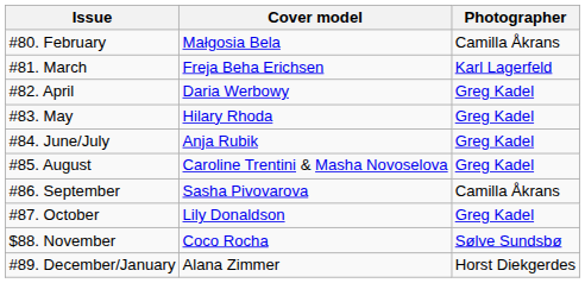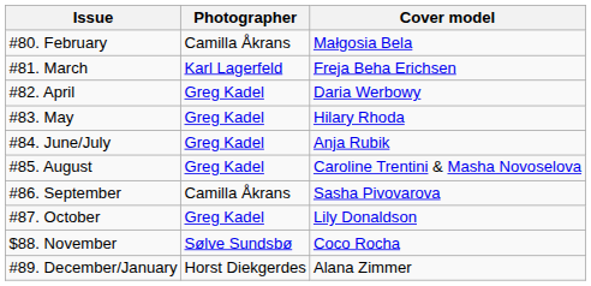 <table class="sortable wikitable">
 <tr>
 <th>Issue</th>
+<th>Photographer</th>
 <th>Cover model</th>
-<th>Photographer</th>
 </tr>
 <tr>
 <td>#80. February</td>
+<td>Camilla Åkrans</td>
 <td><a href='#'>Małgosia Bela</a></td>
-<td>Camilla Åkrans</td>
 </tr>
 <tr>
 <td>#81. March</td>
+<td><a href='#'>Karl Lagerfeld</a></td>
 <td><a href='#'>Freja Beha Erichsen</a></td>
-<td><a href='#'>Karl Lagerfeld</a></td>
 </tr>
 <tr>
 <td>#82. April</td>
+<td><a href='#'>Greg Kadel</a></td>
 <td><a href='#'>Daria Werbowy</a></td>
-<td><a href='#'>Greg Kadel</a></td>
 </tr>
 <tr>
 <td>#83. May</td>
+<td><a href='#'>Greg Kadel</a></td>
 <td><a href='#'>Hilary Rhoda</a></td>
-<td><a href='#'>Greg Kadel</a></td>
 </tr>
 <tr>
 <td>#84. June/July</td>
+<td><a href='#'>Greg Kadel</a></td>
 <td><a href='#'>Anja Rubik</a></td>
-<td><a href='#'>Greg Kadel</a></td>
 </tr>
 <tr>
 <td>#85. August</td>
+<td><a href='#'>Greg Kadel</a></td>
 <td><a href='#'>Caroline Trentini</a> & <a href='#'>Masha Novoselova</a></td>
-<td><a href='#'>Greg Kadel</a></td>
 </tr>
 <tr>
 <td>#86. September</td>
+<td>Camilla Åkrans</td>
 <td><a href='#'>Sasha Pivovarova</a></td>
-<td>Camilla Åkrans</td>
 </tr>
 <tr>
 <td>#87. October</td>
+<td><a href='#'>Greg Kadel</a></td>
 <td><a href='#'>Lily Donaldson</a></td>
-<td><a href='#'>Greg Kadel</a></td>
 </tr>
 <tr>
 <td>$88. November</td>
+<td><a href='#'>Sølve Sundsbø</a></td>
 <td><a href='#'>Coco Rocha</a></td>
-<td><a href='#'>Sølve Sundsbø</a></td>
 </tr>
 <tr>
 <td>#89. December/January</td>
+<td>Horst Diekgerdes</td>
 <td>Alana Zimmer</td>
-<td>Horst Diekgerdes</td>
 </tr>
 </table>
